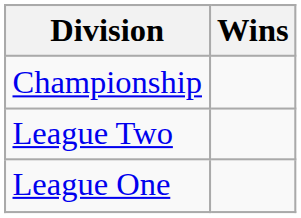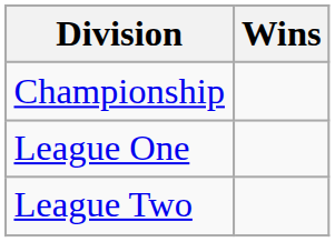 <table class="wikitable sortable" style="border-collapse:collapse">
 <tr>
 <th>Division</th>
 <th>Wins</th>
 </tr>
 <tr>
 <td><a href='#'>Championship</a></td>
 <td></td>
 </tr>
 <tr>
+<td><a href='#'>League One</a></td>
+<td></td>
+</tr>
+<tr>
 <td><a href='#'>League Two</a></td>
 <td></td>
 </tr>
-<tr>
-<td><a href='#'>League One</a></td>
-<td></td>
-</tr>
 </table>
